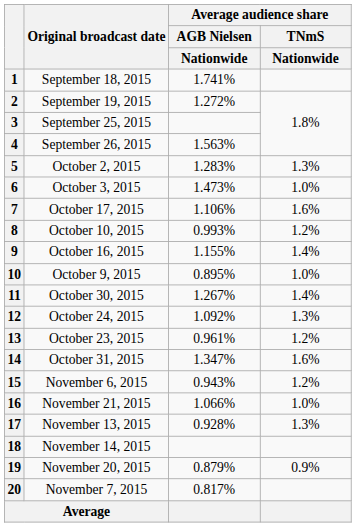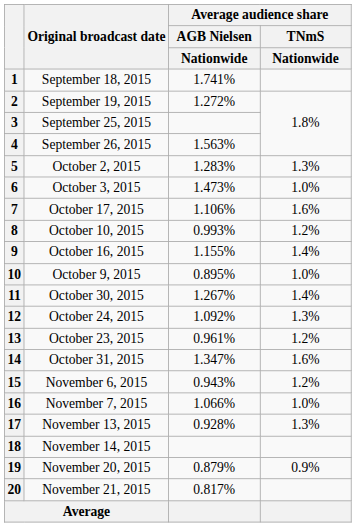 <table class="wikitable plainrowheaders" style="text-align:center">
 <tr>
 <th rowspan="3"></th>
 <th rowspan="3">Original broadcast date</th>
 <th colspan="2">Average audience share</th>
 </tr>
 <tr>
 <th>AGB Nielsen</th>
 <th>TNmS</th>
 </tr>
 <tr>
 <th width="100">Nationwide</th>
 <th width="100">Nationwide</th>
 </tr>
 <tr>
 <th>1</th>
 <td>September 18, 2015</td>
 <td>1.741%</td>
 <td></td>
 </tr>
 <tr>
 <th>2</th>
 <td>September 19, 2015</td>
 <td>1.272%</td>
 <td rowspan="3">1.8%</td>
 </tr>
 <tr>
 <th>3</th>
 <td>September 25, 2015</td>
 <td></td>
 </tr>
 <tr>
 <th>4</th>
 <td>September 26, 2015</td>
 <td>1.563%</td>
 </tr>
 <tr>
 <th>5</th>
 <td>October 2, 2015</td>
 <td>1.283%</td>
 <td>1.3%</td>
 </tr>
 <tr>
 <th>6</th>
 <td>October 3, 2015</td>
 <td>1.473%</td>
 <td>1.0%</td>
 </tr>
 <tr>
 <th>7</th>
 <td>October 17, 2015</td>
 <td>1.106%</td>
 <td>1.6%</td>
 </tr>
 <tr>
 <th>8</th>
 <td>October 10, 2015</td>
 <td>0.993%</td>
 <td>1.2%</td>
 </tr>
 <tr>
 <th>9</th>
 <td>October 16, 2015</td>
 <td>1.155%</td>
 <td>1.4%</td>
 </tr>
 <tr>
 <th>10</th>
 <td>October 9, 2015</td>
 <td>0.895%</td>
 <td>1.0%</td>
 </tr>
 <tr>
 <th>11</th>
 <td>October 30, 2015</td>
 <td>1.267%</td>
 <td>1.4%</td>
 </tr>
 <tr>
 <th>12</th>
 <td>October 24, 2015</td>
 <td>1.092%</td>
 <td>1.3%</td>
 </tr>
 <tr>
 <th>13</th>
 <td>October 23, 2015</td>
 <td>0.961%</td>
 <td>1.2%</td>
 </tr>
 <tr>
 <th>14</th>
 <td>October 31, 2015</td>
 <td>1.347%</td>
 <td>1.6%</td>
 </tr>
 <tr>
 <th>15</th>
 <td>November 6, 2015</td>
 <td>0.943%</td>
 <td>1.2%</td>
 </tr>
 <tr>
 <th>16</th>
-<td>November 21, 2015</td>
+<td>November 7, 2015</td>
 <td>1.066%</td>
 <td>1.0%</td>
 </tr>
 <tr>
 <th>17</th>
 <td>November 13, 2015</td>
 <td>0.928%</td>
 <td>1.3%</td>
 </tr>
 <tr>
 <th>18</th>
 <td>November 14, 2015</td>
 <td></td>
 <td></td>
 </tr>
 <tr>
 <th>19</th>
 <td>November 20, 2015</td>
 <td>0.879%</td>
 <td>0.9%</td>
 </tr>
 <tr>
 <th>20</th>
-<td>November 7, 2015</td>
+<td>November 21, 2015</td>
 <td>0.817%</td>
 <td></td>
 </tr>
 <tr>
 <th colspan="2">Average</th>
 <th></th>
 <th></th>
 </tr>
 </table>
